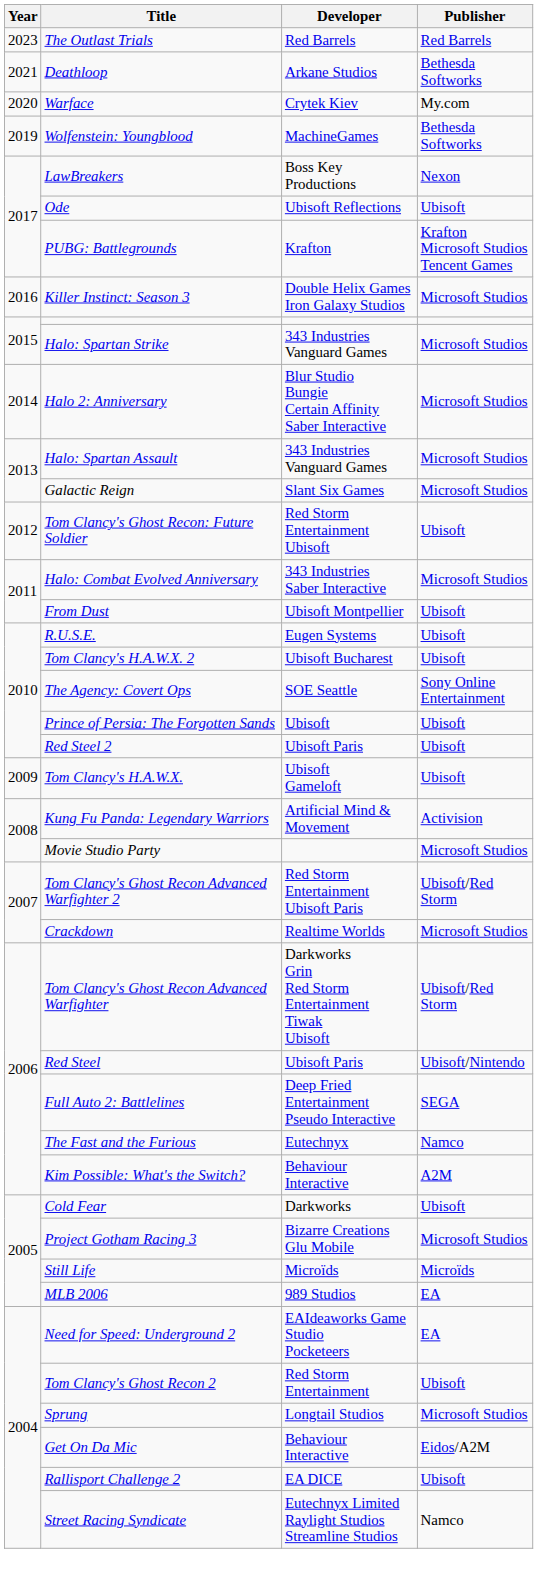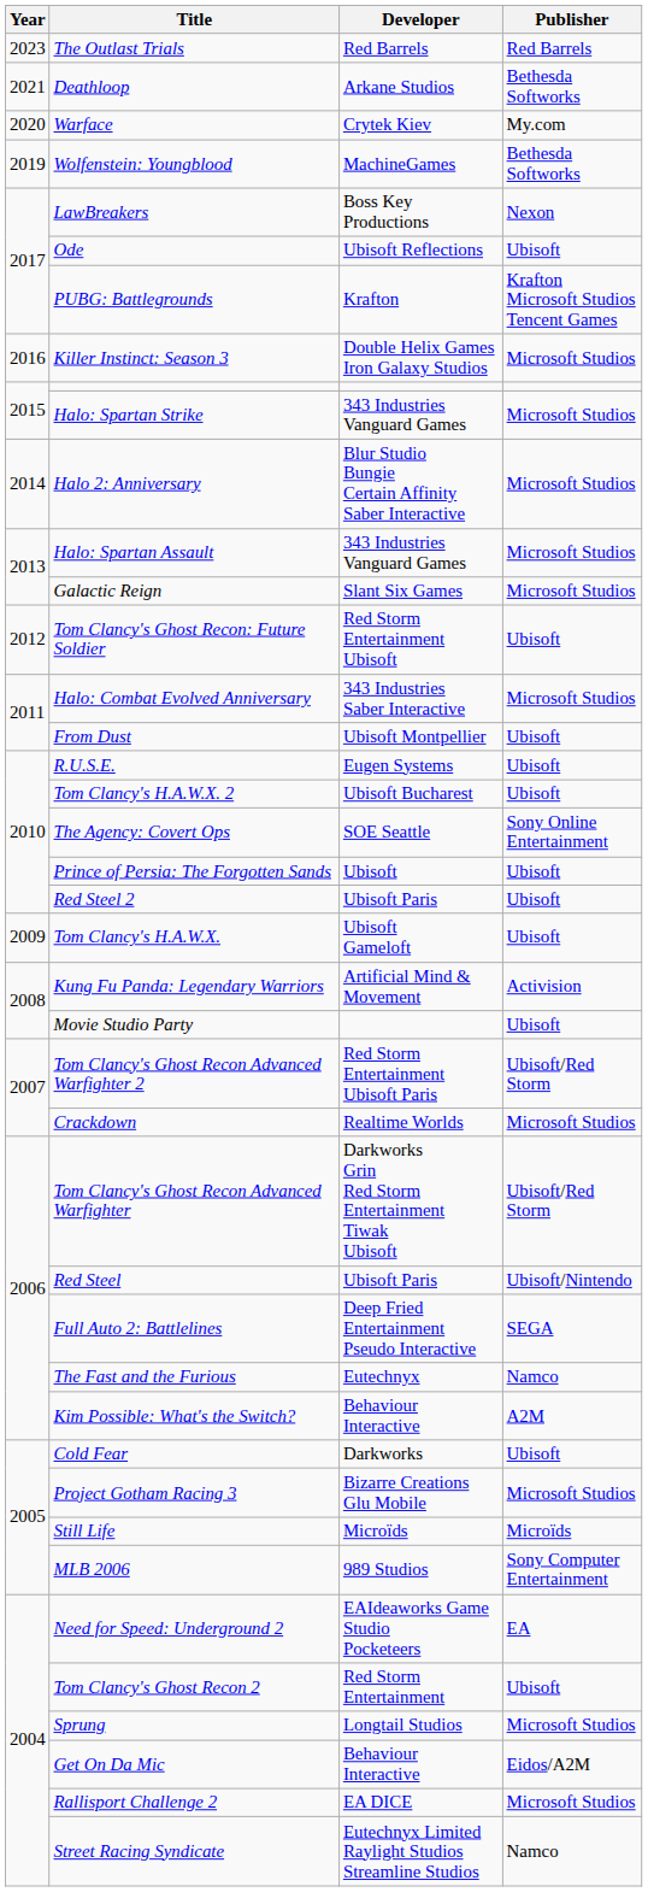 <table class="wikitable sortable"  style="width:45%;">
 <tr>
 <th>Year</th>
 <th width=51%>Title</th>
 <th width=27%>Developer</th>
 <th width=22%>Publisher</th>
 </tr>
 <tr>
 <td>2023</td>
 <td><em><a href='#'>The Outlast Trials</a></em></td>
 <td><a href='#'>Red Barrels</a></td>
 <td><a href='#'>Red Barrels</a></td>
 </tr>
 <tr>
 <td>2021</td>
 <td><em><a href='#'>Deathloop</a></em></td>
 <td><a href='#'>Arkane Studios</a></td>
 <td><a href='#'>Bethesda Softworks</a></td>
 </tr>
 <tr>
 <td>2020</td>
 <td><em><a href='#'>Warface</a></em></td>
 <td><a href='#'>Crytek Kiev</a></td>
 <td>My.com</td>
 </tr>
 <tr>
 <td>2019</td>
 <td><em><a href='#'>Wolfenstein: Youngblood</a></em></td>
 <td><a href='#'>MachineGames</a></td>
 <td><a href='#'>Bethesda Softworks</a></td>
 </tr>
 <tr>
 <td rowspan="3">2017</td>
 <td><em><a href='#'>LawBreakers</a></em></td>
 <td>Boss Key Productions</td>
 <td><a href='#'>Nexon</a></td>
 </tr>
 <tr>
 <td><a href='#'><em>Ode</em></a></td>
 <td><a href='#'>Ubisoft Reflections</a></td>
 <td><a href='#'>Ubisoft</a></td>
 </tr>
 <tr>
 <td><em><a href='#'>PUBG: Battlegrounds</a></em></td>
 <td><a href='#'>Krafton</a></td>
 <td><a href='#'>Krafton</a><br><a href='#'>Microsoft Studios</a><br><a href='#'>Tencent Games</a></td>
 </tr>
 <tr>
 <td>2016</td>
 <td><em><a href='#'>Killer Instinct: Season 3</a></em></td>
 <td><a href='#'>Double Helix Games</a><br><a href='#'>Iron Galaxy Studios</a></td>
 <td><a href='#'>Microsoft Studios</a></td>
 </tr>
 <tr>
 <td rowspan="2">2015</td>
 <td><em></em></td>
 <td></td>
 <td></td>
 </tr>
 <tr>
 <td><em><a href='#'>Halo: Spartan Strike</a></em></td>
 <td><a href='#'>343 Industries</a><br>Vanguard Games</td>
 <td><a href='#'>Microsoft Studios</a></td>
 </tr>
 <tr>
 <td>2014</td>
 <td><em><a href='#'>Halo 2: Anniversary</a></em></td>
 <td><a href='#'>Blur Studio</a><br><a href='#'>Bungie</a><br><a href='#'>Certain Affinity</a><br><a href='#'>Saber Interactive</a></td>
 <td><a href='#'>Microsoft Studios</a></td>
 </tr>
 <tr>
 <td rowspan="2">2013</td>
 <td><em><a href='#'>Halo: Spartan Assault</a></em></td>
 <td><a href='#'>343 Industries</a><br>Vanguard Games</td>
 <td><a href='#'>Microsoft Studios</a></td>
 </tr>
 <tr>
 <td><em>Galactic Reign</em></td>
 <td><a href='#'>Slant Six Games</a></td>
 <td><a href='#'>Microsoft Studios</a></td>
 </tr>
 <tr>
 <td>2012</td>
 <td><em><a href='#'>Tom Clancy's Ghost Recon: Future Soldier</a></em></td>
 <td><a href='#'>Red Storm Entertainment</a><br><a href='#'>Ubisoft</a></td>
 <td><a href='#'>Ubisoft</a></td>
 </tr>
 <tr>
 <td rowspan="2">2011</td>
 <td><em><a href='#'>Halo: Combat Evolved Anniversary</a></em></td>
 <td><a href='#'>343 Industries</a><br><a href='#'>Saber Interactive</a></td>
 <td><a href='#'>Microsoft Studios</a></td>
 </tr>
 <tr>
 <td><em><a href='#'>From Dust</a></em></td>
 <td><a href='#'>Ubisoft Montpellier</a></td>
 <td><a href='#'>Ubisoft</a></td>
 </tr>
 <tr>
 <td rowspan="5">2010</td>
 <td><em><a href='#'>R.U.S.E.</a></em></td>
 <td><a href='#'>Eugen Systems</a></td>
 <td><a href='#'>Ubisoft</a></td>
 </tr>
 <tr>
 <td><em><a href='#'>Tom Clancy's H.A.W.X. 2</a></em></td>
 <td><a href='#'>Ubisoft Bucharest</a></td>
 <td><a href='#'>Ubisoft</a></td>
 </tr>
 <tr>
 <td><em><a href='#'>The Agency: Covert Ops</a></em></td>
 <td><a href='#'>SOE Seattle</a></td>
 <td><a href='#'>Sony Online Entertainment</a></td>
 </tr>
 <tr>
 <td><em><a href='#'>Prince of Persia: The Forgotten Sands</a></em></td>
 <td><a href='#'>Ubisoft</a></td>
 <td><a href='#'>Ubisoft</a></td>
 </tr>
 <tr>
 <td><em><a href='#'>Red Steel 2</a></em></td>
 <td><a href='#'>Ubisoft Paris</a></td>
 <td><a href='#'>Ubisoft</a></td>
 </tr>
 <tr>
 <td>2009</td>
 <td><em><a href='#'>Tom Clancy's H.A.W.X.</a></em></td>
 <td><a href='#'>Ubisoft</a><br><a href='#'>Gameloft</a></td>
 <td><a href='#'>Ubisoft</a></td>
 </tr>
 <tr>
 <td rowspan="2">2008</td>
 <td><em><a href='#'>Kung Fu Panda: Legendary Warriors</a></em></td>
 <td><a href='#'>Artificial Mind & Movement</a></td>
 <td><a href='#'>Activision</a></td>
 </tr>
 <tr>
 <td><em>Movie Studio Party</em></td>
 <td></td>
-<td><a href='#'>Microsoft Studios</a></td>
+<td><a href='#'>Ubisoft</a></td>
 </tr>
 <tr>
 <td rowspan="2">2007</td>
 <td><em><a href='#'>Tom Clancy's Ghost Recon Advanced Warfighter 2</a></em></td>
 <td><a href='#'>Red Storm Entertainment</a><br><a href='#'>Ubisoft Paris</a></td>
 <td><a href='#'>Ubisoft</a>/<a href='#'>Red Storm</a></td>
 </tr>
 <tr>
 <td><em><a href='#'>Crackdown</a></em></td>
 <td><a href='#'>Realtime Worlds</a></td>
 <td><a href='#'>Microsoft Studios</a></td>
 </tr>
 <tr>
 <td rowspan="5">2006</td>
 <td><em><a href='#'>Tom Clancy's Ghost Recon Advanced Warfighter</a></em></td>
 <td>Darkworks<br><a href='#'>Grin</a><br><a href='#'>Red Storm Entertainment</a><br><a href='#'>Tiwak</a><br><a href='#'>Ubisoft</a></td>
 <td><a href='#'>Ubisoft</a>/<a href='#'>Red Storm</a></td>
 </tr>
 <tr>
 <td><em><a href='#'>Red Steel</a></em></td>
 <td><a href='#'>Ubisoft Paris</a></td>
 <td><a href='#'>Ubisoft</a>/<a href='#'>Nintendo</a></td>
 </tr>
 <tr>
 <td><em><a href='#'>Full Auto 2: Battlelines</a></em></td>
 <td><a href='#'>Deep Fried Entertainment</a><br><a href='#'>Pseudo Interactive</a></td>
 <td><a href='#'>SEGA</a></td>
 </tr>
 <tr>
 <td><em><a href='#'>The Fast and the Furious</a></em></td>
 <td><a href='#'>Eutechnyx</a></td>
 <td><a href='#'>Namco</a></td>
 </tr>
 <tr>
 <td><em><a href='#'>Kim Possible: What's the Switch?</a></em></td>
 <td><a href='#'>Behaviour Interactive</a></td>
 <td><a href='#'>A2M</a></td>
 </tr>
 <tr>
 <td rowspan="4">2005</td>
 <td><em><a href='#'>Cold Fear</a></em></td>
 <td>Darkworks</td>
 <td><a href='#'>Ubisoft</a></td>
 </tr>
 <tr>
 <td><em><a href='#'>Project Gotham Racing 3</a></em></td>
 <td><a href='#'>Bizarre Creations</a><br><a href='#'>Glu Mobile</a></td>
 <td><a href='#'>Microsoft Studios</a></td>
 </tr>
 <tr>
 <td><em><a href='#'>Still Life</a></em></td>
 <td><a href='#'>Microïds</a></td>
 <td><a href='#'>Microïds</a></td>
 </tr>
 <tr>
 <td><em><a href='#'>MLB 2006</a></em></td>
 <td><a href='#'>989 Studios</a></td>
-<td><a href='#'>EA</a></td>
+<td><a href='#'>Sony Computer Entertainment</a></td>
 </tr>
 <tr>
 <td rowspan="6">2004</td>
 <td><em><a href='#'>Need for Speed: Underground 2</a></em></td>
 <td><a href='#'>EA</a><a href='#'>Ideaworks Game Studio</a><br><a href='#'>Pocketeers</a></td>
 <td><a href='#'>EA</a></td>
 </tr>
 <tr>
 <td><em><a href='#'>Tom Clancy's Ghost Recon 2</a></em></td>
 <td><a href='#'>Red Storm Entertainment</a></td>
 <td><a href='#'>Ubisoft</a></td>
 </tr>
 <tr>
 <td><em><a href='#'>Sprung</a></em></td>
 <td><a href='#'>Longtail Studios</a></td>
 <td><a href='#'>Microsoft Studios</a></td>
 </tr>
 <tr>
 <td><em><a href='#'>Get On Da Mic</a></em></td>
 <td><a href='#'>Behaviour Interactive</a></td>
 <td><a href='#'>Eidos</a>/A2M</td>
 </tr>
 <tr>
 <td><em><a href='#'>Rallisport Challenge 2</a></em></td>
 <td><a href='#'>EA DICE</a></td>
-<td><a href='#'>Ubisoft</a></td>
+<td><a href='#'>Microsoft Studios</a></td>
 </tr>
 <tr>
 <td><em><a href='#'>Street Racing Syndicate</a></em></td>
 <td><a href='#'>Eutechnyx Limited</a><br><a href='#'>Raylight Studios</a><br><a href='#'>Streamline Studios</a></td>
 <td>Namco</td>
 </tr>
 </table>
